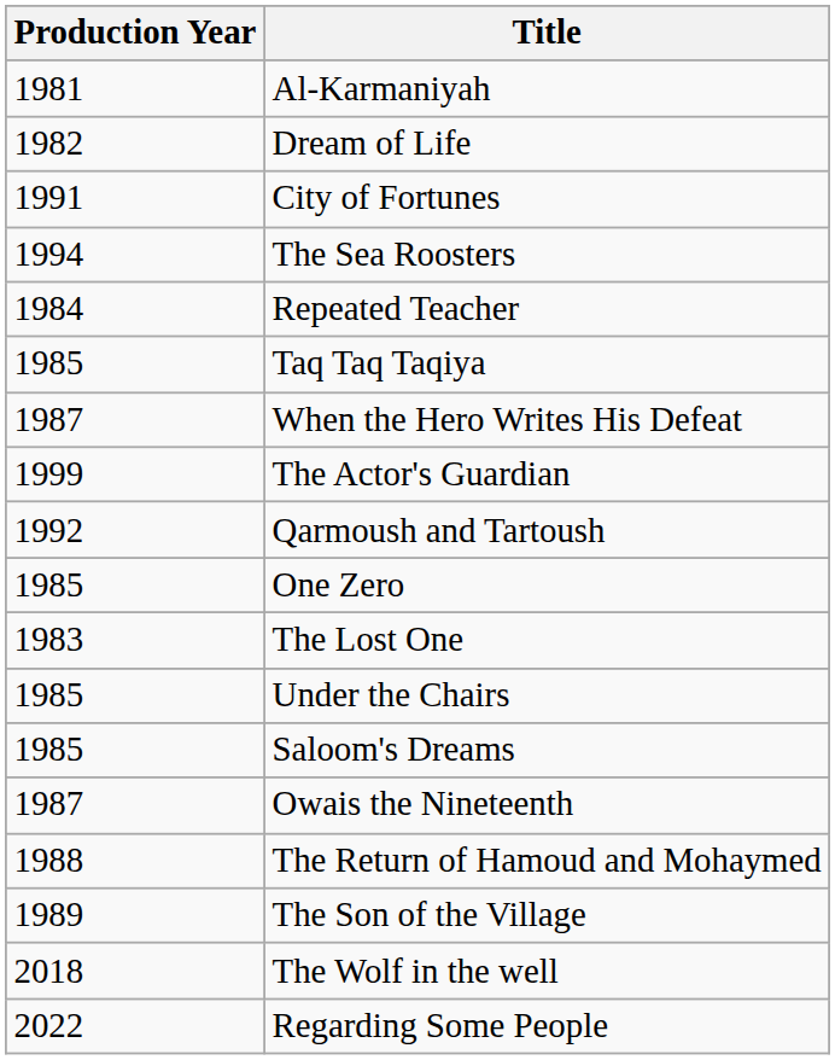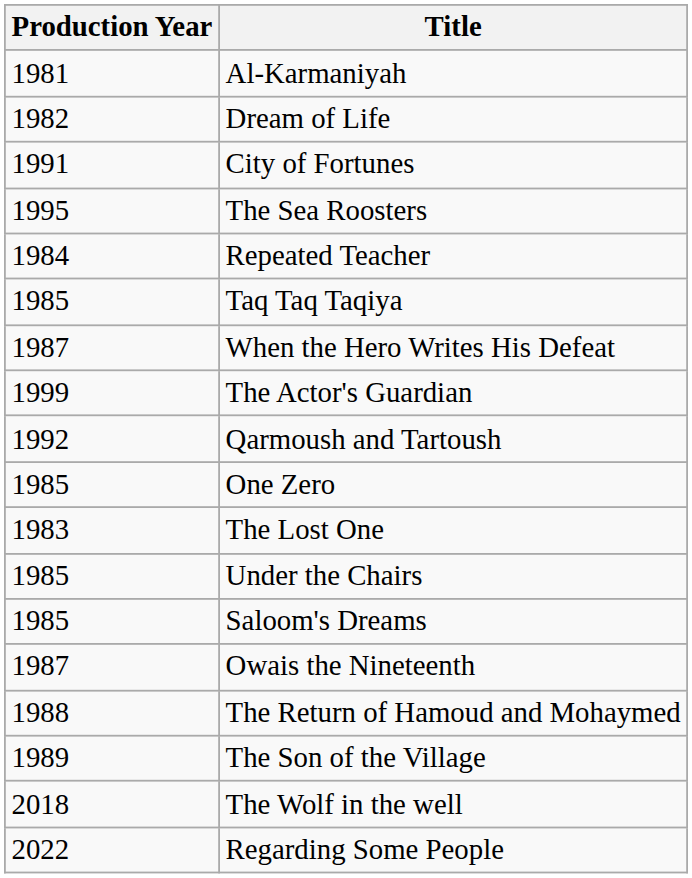 <table class="wikitable">
 <tr>
 <th>Production Year</th>
 <th>Title</th>
 </tr>
 <tr>
 <td>1981</td>
 <td>Al-Karmaniyah</td>
 </tr>
 <tr>
 <td>1982</td>
 <td>Dream of Life</td>
 </tr>
 <tr>
 <td>1991</td>
 <td>City of Fortunes</td>
 </tr>
 <tr>
-<td>1994</td>
+<td>1995</td>
 <td>The Sea Roosters</td>
 </tr>
 <tr>
 <td>1984</td>
 <td>Repeated Teacher</td>
 </tr>
 <tr>
 <td>1985</td>
 <td>Taq Taq Taqiya</td>
 </tr>
 <tr>
 <td>1987</td>
 <td>When the Hero Writes His Defeat</td>
 </tr>
 <tr>
 <td>1999</td>
 <td>The Actor's Guardian</td>
 </tr>
 <tr>
 <td>1992</td>
 <td>Qarmoush and Tartoush</td>
 </tr>
 <tr>
 <td>1985</td>
 <td>One Zero</td>
 </tr>
 <tr>
 <td>1983</td>
 <td>The Lost One</td>
 </tr>
 <tr>
 <td>1985</td>
 <td>Under the Chairs</td>
 </tr>
 <tr>
 <td>1985</td>
 <td>Saloom's Dreams</td>
 </tr>
 <tr>
 <td>1987</td>
 <td>Owais the Nineteenth</td>
 </tr>
 <tr>
 <td>1988</td>
 <td>The Return of Hamoud and Mohaymed</td>
 </tr>
 <tr>
 <td>1989</td>
 <td>The Son of the Village</td>
 </tr>
 <tr>
 <td>2018</td>
 <td>The Wolf in the well</td>
 </tr>
 <tr>
 <td>2022</td>
 <td>Regarding Some People</td>
 </tr>
 </table>
